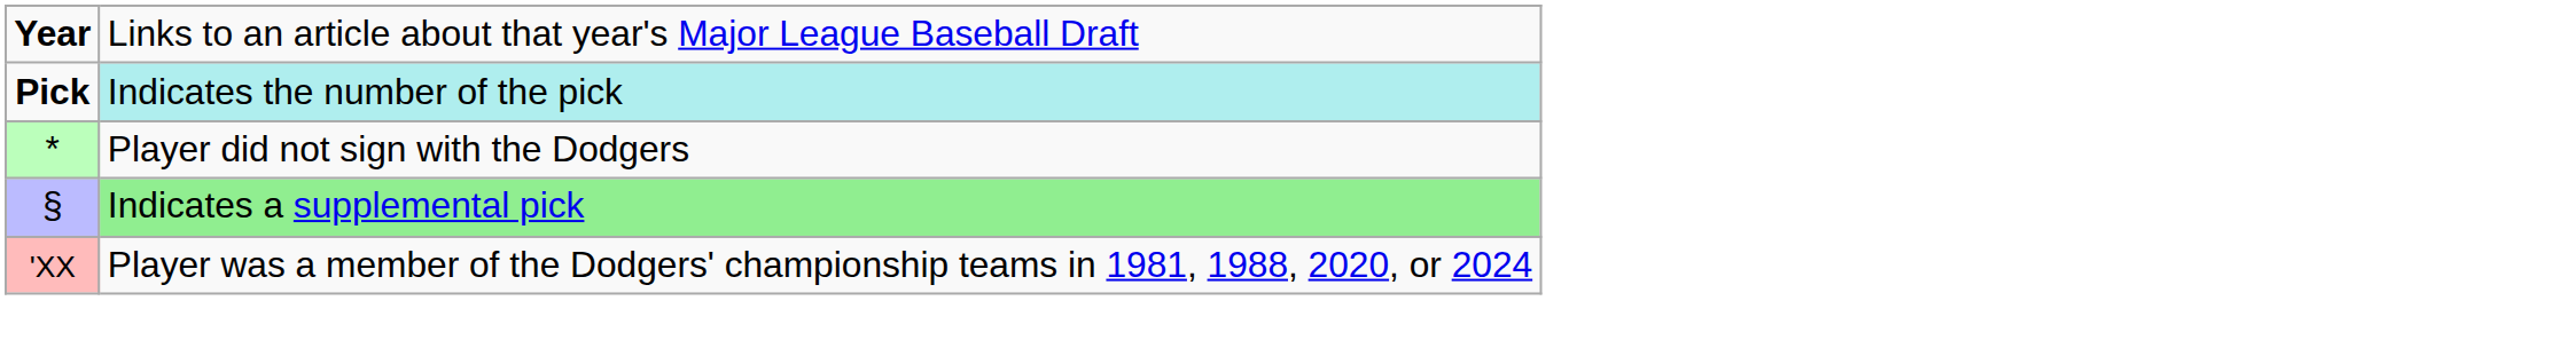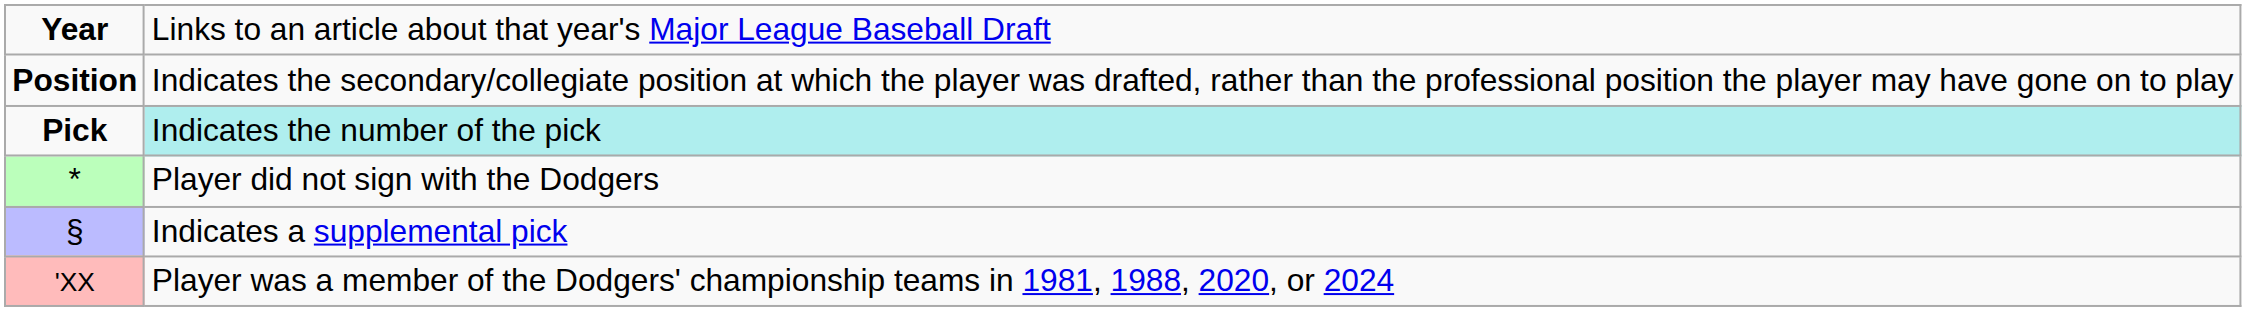 <table class="wikitable" border="1">
 <tr>
 <td align="center"><strong>Year</strong></td>
 <td>Links to an article about that year's <a href='#'>Major League Baseball Draft</a></td>
+</tr>
+<tr>
+<td align="center"><strong>Position</strong></td>
+<td>Indicates the secondary/collegiate position at which the player was drafted, rather than the professional position the player may have gone on to play</td>
 </tr>
 <tr>
 <td align="center"><strong>Pick</strong></td>
 <td style="background: paleturquoise;">Indicates the number of the pick</td>
 </tr>
 <tr>
 <td align="center" bgcolor="#bbffbb">*</td>
 <td>Player did not sign with the Dodgers</td>
 </tr>
 <tr>
 <td align="center" bgcolor="#bbbbff">§</td>
-<td style="background: lightgreen;">Indicates a <a href='#'>supplemental pick</a></td>
+<td>Indicates a <a href='#'>supplemental pick</a></td>
 </tr>
 <tr>
 <td align="center" bgcolor="#ffbbbb"><small>'XX</small></td>
 <td>Player was a member of the Dodgers' championship teams in <a href='#'>1981</a>, <a href='#'>1988</a>, <a href='#'>2020</a>, or <a href='#'>2024</a></td>
 </tr>
 </table>
